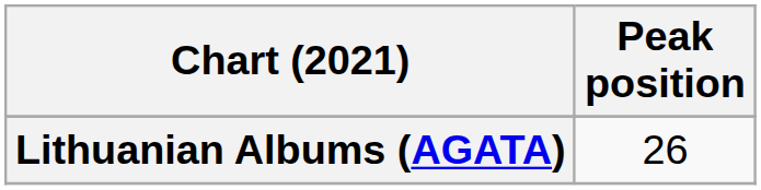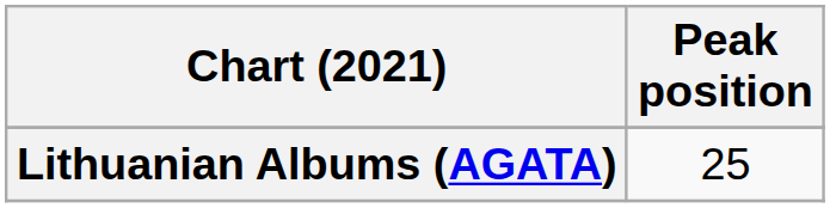 <table class="wikitable sortable plainrowheaders" style="text-align:center">
 <tr>
 <th scope="col">Chart (2021)</th>
 <th scope="col">Peak<br>position</th>
 </tr>
 <tr>
 </tr>
 <tr>
 </tr>
 <tr>
 </tr>
 <tr>
 </tr>
 <tr>
 </tr>
 <tr>
 </tr>
 <tr>
 </tr>
 <tr>
 </tr>
 <tr>
 </tr>
 <tr>
 </tr>
 <tr>
 </tr>
 <tr>
 <th scope="row">Lithuanian Albums (<a href='#'>AGATA</a>)</th>
-<td>26</td>
+<td>25</td>
 </tr>
 <tr>
 </tr>
 <tr>
 </tr>
 <tr>
 </tr>
 <tr>
 </tr>
 <tr>
 </tr>
 <tr>
 </tr>
 <tr>
 </tr>
 <tr>
 </tr>
 <tr>
 </tr>
 </table>
